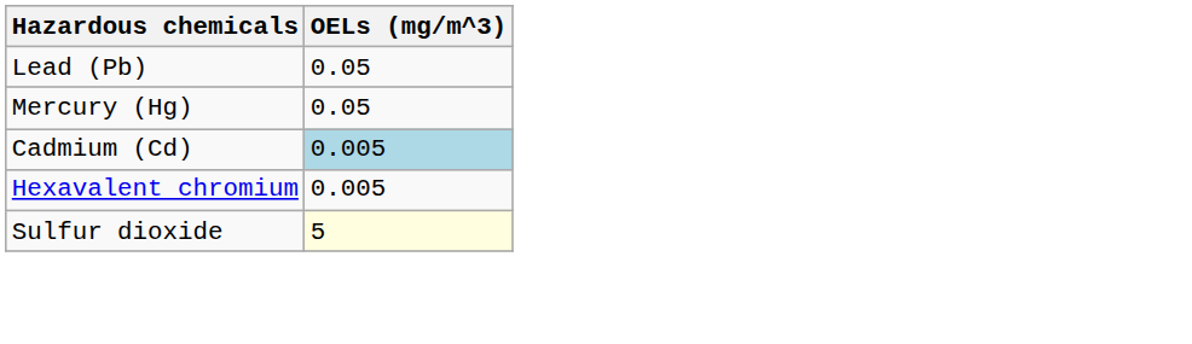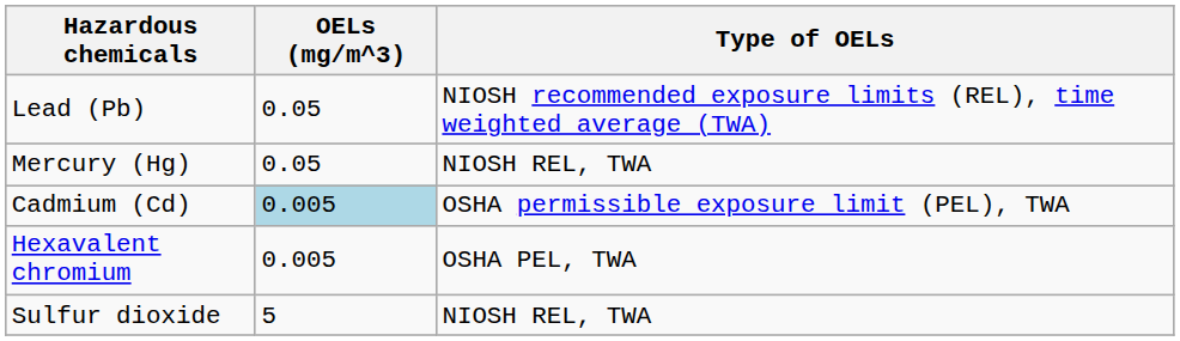 <table class="wikitable">
 <tr>
 <th>Hazardous chemicals</th>
 <th>OELs (mg/m^3)</th>
+<th>Type of OELs</th>
 </tr>
 <tr>
 <td>Lead (Pb)</td>
 <td>0.05</td>
+<td>NIOSH <a href='#'>recommended exposure limits</a> (REL), <a href='#'>time weighted average (TWA)</a></td>
 </tr>
 <tr>
 <td>Mercury (Hg)</td>
 <td>0.05</td>
+<td>NIOSH REL, TWA</td>
 </tr>
 <tr>
 <td>Cadmium (Cd)</td>
 <td style="background: lightblue;">0.005</td>
+<td>OSHA <a href='#'>permissible exposure limit</a> (PEL), TWA</td>
 </tr>
 <tr>
 <td><a href='#'>Hexavalent chromium</a></td>
 <td>0.005</td>
+<td>OSHA PEL, TWA</td>
 </tr>
 <tr>
 <td>Sulfur dioxide</td>
-<td style="background: lightyellow;">5</td>
+<td>5</td>
+<td>NIOSH REL, TWA</td>
 </tr>
 </table>
